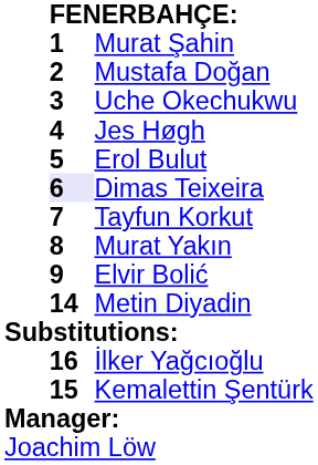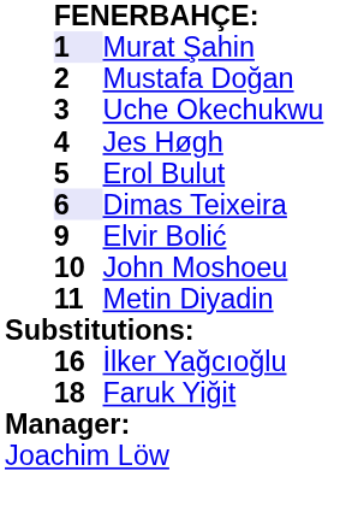 <table style="font-size: 90%" cellspacing="0" cellpadding="0">
 <tr>
 <td></td>
 <td colspan="4"><strong>FENERBAHÇE:</strong></td>
 </tr>
 <tr>
 <th width=25></th>
 <th width=25></th>
 </tr>
 <tr>
 <td></td>
-<td><strong>1</strong></td>
+<td style="background: lavender;"><strong>1</strong></td>
 <td> <a href='#'>Murat Şahin</a></td>
 <td></td>
 <td></td>
 </tr>
 <tr>
 <td></td>
 <td><strong>2</strong></td>
 <td> <a href='#'>Mustafa Doğan</a></td>
 <td></td>
 <td></td>
 </tr>
 <tr>
 <td></td>
 <td><strong>3</strong></td>
 <td> <a href='#'>Uche Okechukwu</a></td>
 <td></td>
 <td></td>
 <td></td>
 </tr>
 <tr>
 <td></td>
 <td><strong>4</strong></td>
 <td> <a href='#'>Jes Høgh</a></td>
 <td></td>
 <td></td>
 <td></td>
 </tr>
 <tr>
 <td></td>
 <td><strong>5</strong></td>
 <td> <a href='#'>Erol Bulut</a></td>
 <td></td>
 <td></td>
 <td></td>
 </tr>
 <tr>
 <td></td>
 <td style="background: lavender;"><strong>6</strong></td>
 <td> <a href='#'>Dimas Teixeira</a></td>
 <td></td>
 <td></td>
 <td></td>
 </tr>
 <tr>
 <td></td>
-<td><strong>7</strong></td>
-<td> <a href='#'>Tayfun Korkut</a></td>
-<td></td>
-<td></td>
-<td></td>
-</tr>
-<tr>
-<td></td>
-<td><strong>8</strong></td>
-<td> <a href='#'>Murat Yakın</a></td>
-<td></td>
-<td></td>
-<td></td>
-</tr>
-<tr>
-<td></td>
 <td><strong>9</strong></td>
 <td> <a href='#'>Elvir Bolić</a></td>
 <td></td>
 <td></td>
 <td></td>
 </tr>
 <tr>
 <td></td>
-<td><strong>14</strong></td>
+<td><strong>10</strong></td>
+<td> <a href='#'>John Moshoeu</a></td>
+<td></td>
+<td></td>
+<td></td>
+</tr>
+<tr>
+<td></td>
+<td><strong>11</strong></td>
 <td> <a href='#'>Metin Diyadin</a></td>
 <td></td>
 <td></td>
 <td></td>
 </tr>
 <tr>
 <td colspan=3><strong>Substitutions:</strong></td>
 </tr>
 <tr>
 <td></td>
 <td><strong>16</strong></td>
 <td> <a href='#'>İlker Yağcıoğlu</a></td>
 <td></td>
 <td></td>
 <td></td>
 </tr>
 <tr>
 <td></td>
-<td><strong>15</strong></td>
-<td> <a href='#'>Kemalettin Şentürk</a></td>
+<td><strong>18</strong></td>
+<td> <a href='#'>Faruk Yiğit</a></td>
 <td></td>
 <td></td>
 <td></td>
 </tr>
 <tr>
 <td colspan=3><strong>Manager:</strong></td>
 </tr>
 <tr>
 <td colspan=3> <a href='#'>Joachim Löw</a></td>
 </tr>
 </table>
